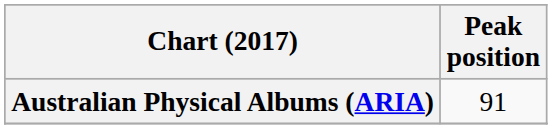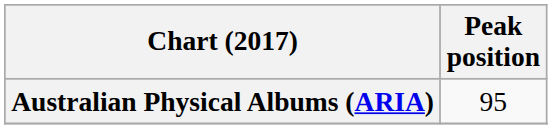 <table class="wikitable sortable plainrowheaders" style="text-align:center">
 <tr>
 <th scope="col">Chart (2017)</th>
 <th scope="col">Peak<br> position</th>
 </tr>
 <tr>
 <th scope="row">Australian Physical Albums (<a href='#'>ARIA</a>)</th>
-<td>91</td>
+<td>95</td>
 </tr>
 <tr>
 </tr>
 <tr>
 </tr>
 <tr>
 </tr>
 <tr>
 </tr>
 <tr>
 </tr>
 <tr>
 </tr>
 <tr>
 </tr>
 <tr>
 </tr>
 <tr>
 </tr>
 <tr>
 </tr>
 <tr>
 </tr>
 <tr>
 </tr>
 <tr>
 </tr>
 <tr>
 </tr>
 <tr>
 </tr>
 <tr>
 </tr>
 </table>
